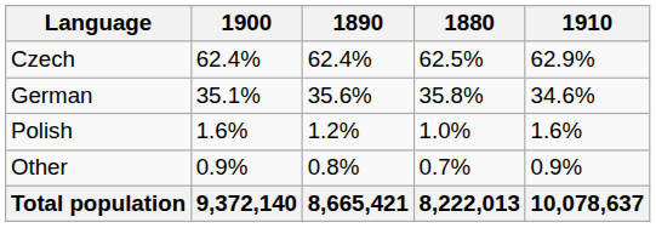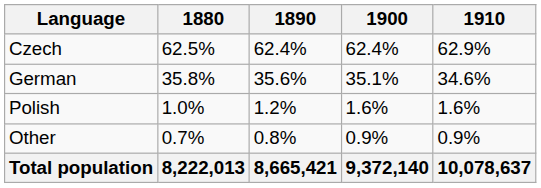 <table class="wikitable">
 <tr style="background:#e0e0e0;">
 <th>Language</th>
+<th>1880</th>
+<th>1890</th>
 <th>1900</th>
-<th>1890</th>
-<th>1880</th>
 <th>1910</th>
 </tr>
 <tr>
 <td>Czech</td>
+<td>62.5%</td>
 <td>62.4%</td>
 <td>62.4%</td>
-<td>62.5%</td>
 <td>62.9%</td>
 </tr>
 <tr>
 <td>German</td>
+<td>35.8%</td>
+<td>35.6%</td>
 <td>35.1%</td>
-<td>35.6%</td>
-<td>35.8%</td>
 <td>34.6%</td>
 </tr>
 <tr>
 <td>Polish</td>
+<td>1.0%</td>
+<td>1.2%</td>
 <td>1.6%</td>
-<td>1.2%</td>
-<td>1.0%</td>
 <td>1.6%</td>
 </tr>
 <tr>
 <td>Other</td>
+<td>0.7%</td>
+<td>0.8%</td>
 <td>0.9%</td>
-<td>0.8%</td>
-<td>0.7%</td>
 <td>0.9%</td>
 </tr>
 <tr>
 <th>Total population</th>
+<th>8,222,013</th>
+<th>8,665,421</th>
 <th>9,372,140</th>
-<th>8,665,421</th>
-<th>8,222,013</th>
 <th>10,078,637</th>
 </tr>
 </table>
